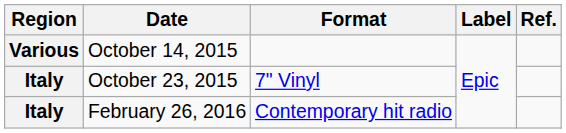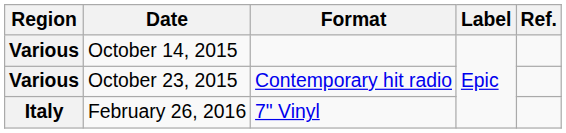 <table class="wikitable plainrowheaders">
 <tr>
 <th scope="col">Region</th>
 <th scope="col">Date</th>
 <th scope="col">Format</th>
 <th scope="col">Label</th>
 <th scope="col">Ref.</th>
 </tr>
 <tr>
 <th scope="row">Various</th>
 <td>October 14, 2015</td>
 <td></td>
 <td rowspan=3><a href='#'>Epic</a></td>
 <td></td>
 </tr>
 <tr>
-<th scope="row">Italy</th>
+<th scope="row">Various</th>
 <td>October 23, 2015</td>
-<td><a href='#'>7" Vinyl</a></td>
+<td><a href='#'>Contemporary hit radio</a></td>
 <td></td>
 </tr>
 <tr>
 <th scope="row">Italy</th>
 <td>February 26, 2016</td>
-<td><a href='#'>Contemporary hit radio</a></td>
+<td><a href='#'>7" Vinyl</a></td>
 <td></td>
 </tr>
 </table>
